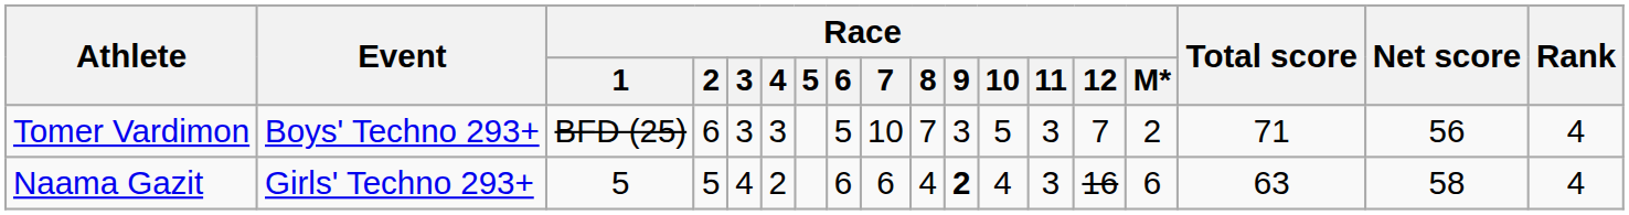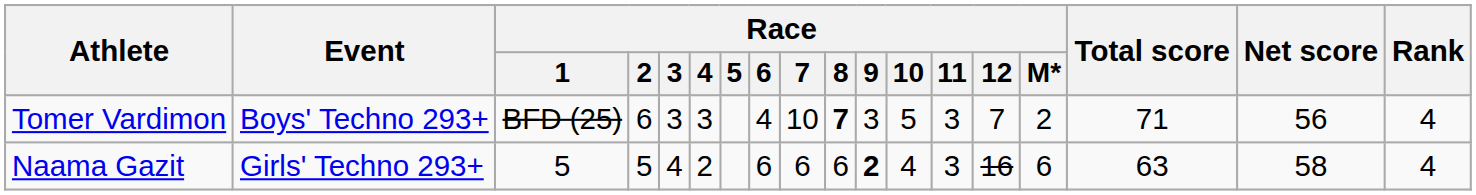 <table class="wikitable" style="font-size:90%">
 <tr>
 <th rowspan="2">Athlete</th>
 <th rowspan="2">Event</th>
 <th colspan=13>Race</th>
 <th rowspan="2">Total score</th>
 <th rowspan=2>Net score</th>
 <th rowspan=2>Rank</th>
 </tr>
 <tr style="font-size:95%">
 <th>1</th>
 <th>2</th>
 <th>3</th>
 <th>4</th>
 <th>5</th>
 <th>6</th>
 <th>7</th>
 <th>8</th>
 <th>9</th>
 <th>10</th>
 <th>11</th>
 <th>12</th>
 <th>M*</th>
 </tr>
 <tr align="center">
 <td align=left><a href='#'>Tomer Vardimon</a></td>
 <td align=left><a href='#'>Boys' Techno 293+</a></td>
 <td><s>BFD (25)</s></td>
 <td>6</td>
 <td>3</td>
 <td>3</td>
 <td></td>
-<td>5</td>
+<td>4</td>
 <td>10</td>
-<td>7</td>
+<td><strong>7</strong></td>
 <td>3</td>
 <td>5</td>
 <td>3</td>
 <td>7</td>
 <td>2</td>
 <td>71</td>
 <td>56</td>
 <td>4</td>
 </tr>
 <tr align="center">
 <td align=left><a href='#'>Naama Gazit</a></td>
 <td align=left><a href='#'>Girls' Techno 293+</a></td>
 <td>5</td>
 <td>5</td>
 <td>4</td>
 <td>2</td>
 <td></td>
 <td>6</td>
 <td>6</td>
-<td>4</td>
+<td>6</td>
 <td><strong>2</strong></td>
 <td>4</td>
 <td>3</td>
 <td><s>16</s></td>
 <td>6</td>
 <td>63</td>
 <td>58</td>
 <td>4</td>
 </tr>
 </table>
